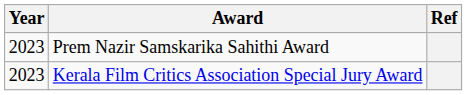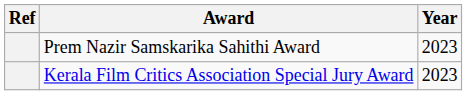 <table class="wikitable">
 <tr>
+<th>Ref</th>
+<th>Award</th>
 <th>Year</th>
-<th>Award</th>
-<th>Ref</th>
 </tr>
 <tr>
+<th></th>
+<td>Prem Nazir Samskarika Sahithi Award</td>
 <td>2023</td>
-<td>Prem Nazir Samskarika Sahithi Award</td>
-<th></th>
 </tr>
 <tr>
+<th></th>
+<td><a href='#'>Kerala Film Critics Association Special Jury Award</a></td>
 <td>2023</td>
-<td><a href='#'>Kerala Film Critics Association Special Jury Award</a></td>
-<th></th>
 </tr>
 </table>
